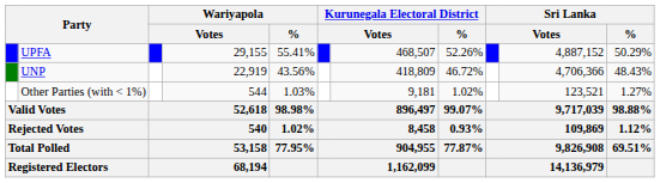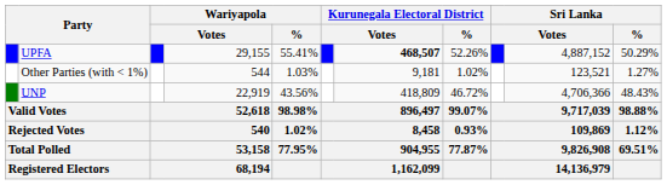 <table class="wikitable">
 <tr>
 <th colspan="2" width="144px"rowspan="2">Party</th>
 <th colspan="3" width="216px">Wariyapola</th>
 <th colspan="3" width="216px"><a href='#'>Kurunegala Electoral District</a></th>
 <th colspan="3" width="216px">Sri Lanka</th>
 </tr>
 <tr>
 <th colspan="2" width="144px">Votes</th>
 <th>%</th>
 <th colspan="2" width="144px">Votes</th>
 <th>%</th>
 <th colspan="2" width="144px">Votes</th>
 <th>%</th>
 </tr>
 <tr>
 <td style="background-color:blue;" width="10px"></td>
 <td style="text-align:left;"><a href='#'>UPFA</a></td>
 <td style="background-color:blue;" width="10px"></td>
 <td style="text-align:right;">29,155</td>
 <td style="text-align:right;">55.41%</td>
 <td style="background-color:blue;" width="10px"></td>
-<td style="text-align:right;">468,507</td>
+<td style="text-align:right;"><strong>468,507</strong></td>
 <td style="text-align:right;">52.26%</td>
 <td style="background-color:blue;" width="10px"></td>
 <td style="text-align:right;">4,887,152</td>
 <td style="text-align:right;">50.29%</td>
+</tr>
+<tr>
+<td style="background-color:white;" width="10px"></td>
+<td style="text-align:left;">Other Parties (with < 1%)</td>
+<td style="background-color:white;" width="10px"></td>
+<td style="text-align:right;">544</td>
+<td style="text-align:right;">1.03%</td>
+<td style="background-color:white;" width="10px"></td>
+<td style="text-align:right;">9,181</td>
+<td style="text-align:right;">1.02%</td>
+<td style="background-color:white;" width="10px"></td>
+<td style="text-align:right;">123,521</td>
+<td style="text-align:right;">1.27%</td>
 </tr>
 <tr>
 <td style="background-color:green;" width="10px"></td>
 <td style="text-align:left;"><a href='#'>UNP</a></td>
 <td style="background-color:white;" width="10px"></td>
 <td style="text-align:right;">22,919</td>
 <td style="text-align:right;">43.56%</td>
 <td style="background-color:white;" width="10px"></td>
 <td style="text-align:right;">418,809</td>
 <td style="text-align:right;">46.72%</td>
 <td style="background-color:white;" width="10px"></td>
 <td style="text-align:right;">4,706,366</td>
 <td style="text-align:right;">48.43%</td>
-</tr>
-<tr>
-<td style="background-color:white;" width="10px"></td>
-<td style="text-align:left;">Other Parties (with < 1%)</td>
-<td style="background-color:white;" width="10px"></td>
-<td style="text-align:right;">544</td>
-<td style="text-align:right;">1.03%</td>
-<td style="background-color:white;" width="10px"></td>
-<td style="text-align:right;">9,181</td>
-<td style="text-align:right;">1.02%</td>
-<td style="background-color:white;" width="10px"></td>
-<td style="text-align:right;">123,521</td>
-<td style="text-align:right;">1.27%</td>
 </tr>
 <tr>
 <th colspan="2" width="144px"style="text-align:left;">Valid Votes</th>
 <th style="text-align:right;"colspan="2" width="144px">52,618</th>
 <th style="text-align:right;">98.98%</th>
 <th style="text-align:right;"colspan="2" width="144px">896,497</th>
 <th style="text-align:right;">99.07%</th>
 <th style="text-align:right;"colspan="2" width="144px">9,717,039</th>
 <th style="text-align:right;">98.88%</th>
 </tr>
 <tr>
 <th colspan="2" width="144px"style="text-align:left;">Rejected Votes</th>
 <th style="text-align:right;"colspan="2" width="144px">540</th>
 <th style="text-align:right;">1.02%</th>
 <th style="text-align:right;"colspan="2" width="144px">8,458</th>
 <th style="text-align:right;">0.93%</th>
 <th style="text-align:right;"colspan="2" width="144px">109,869</th>
 <th style="text-align:right;">1.12%</th>
 </tr>
 <tr>
 <th colspan="2" width="144px"style="text-align:left;">Total Polled</th>
 <th style="text-align:right;"colspan="2" width="144px">53,158</th>
 <th style="text-align:right;">77.95%</th>
 <th style="text-align:right;"colspan="2" width="144px">904,955</th>
 <th style="text-align:right;">77.87%</th>
 <th style="text-align:right;"colspan="2" width="144px">9,826,908</th>
 <th style="text-align:right;">69.51%</th>
 </tr>
 <tr>
 <th colspan="2" width="144px"style="text-align:left;">Registered Electors</th>
 <th style="text-align:right;"colspan="2" width="144px">68,194</th>
 <th></th>
 <th style="text-align:right;"colspan="2" width="144px">1,162,099</th>
 <th></th>
 <th style="text-align:right;"colspan="2" width="144px">14,136,979</th>
 <th></th>
 </tr>
 </table>
